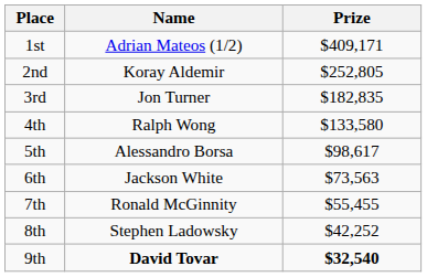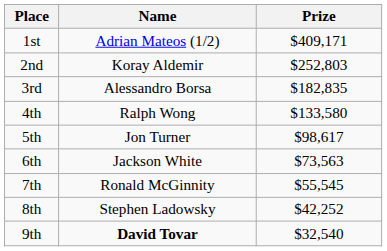 <table class="wikitable">
 <tr>
 <th width="50">Place</th>
 <th width="200">Name</th>
 <th width="125">Prize</th>
 </tr>
 <tr>
 <td align = "center">1st</td>
 <td align = "center"><a href='#'>Adrian Mateos</a> (1/2)</td>
 <td align = "center">$409,171</td>
 </tr>
 <tr>
 <td align = "center">2nd</td>
 <td align = "center">Koray Aldemir</td>
-<td align = "center">$252,805</td>
+<td align = "center">$252,803</td>
 </tr>
 <tr>
 <td align = "center">3rd</td>
-<td align = "center">Jon Turner</td>
+<td align = "center">Alessandro Borsa</td>
 <td align = "center">$182,835</td>
 </tr>
 <tr>
 <td align = "center">4th</td>
 <td align = "center">Ralph Wong</td>
 <td align = "center">$133,580</td>
 </tr>
 <tr>
 <td align = "center">5th</td>
-<td align = "center">Alessandro Borsa</td>
+<td align = "center">Jon Turner</td>
 <td align = "center">$98,617</td>
 </tr>
 <tr>
 <td align = "center">6th</td>
 <td align = "center">Jackson White</td>
 <td align = "center">$73,563</td>
 </tr>
 <tr>
 <td align = "center">7th</td>
 <td align = "center">Ronald McGinnity</td>
-<td align = "center">$55,455</td>
+<td align = "center">$55,545</td>
 </tr>
 <tr>
 <td align = "center">8th</td>
 <td align = "center">Stephen Ladowsky</td>
 <td align = "center">$42,252</td>
 </tr>
 <tr>
 <td align = "center">9th</td>
 <td align = "center"><strong>David Tovar</strong></td>
-<td align = "center"><strong>$32,540</strong></td>
+<td align = "center">$32,540</td>
 </tr>
 </table>
